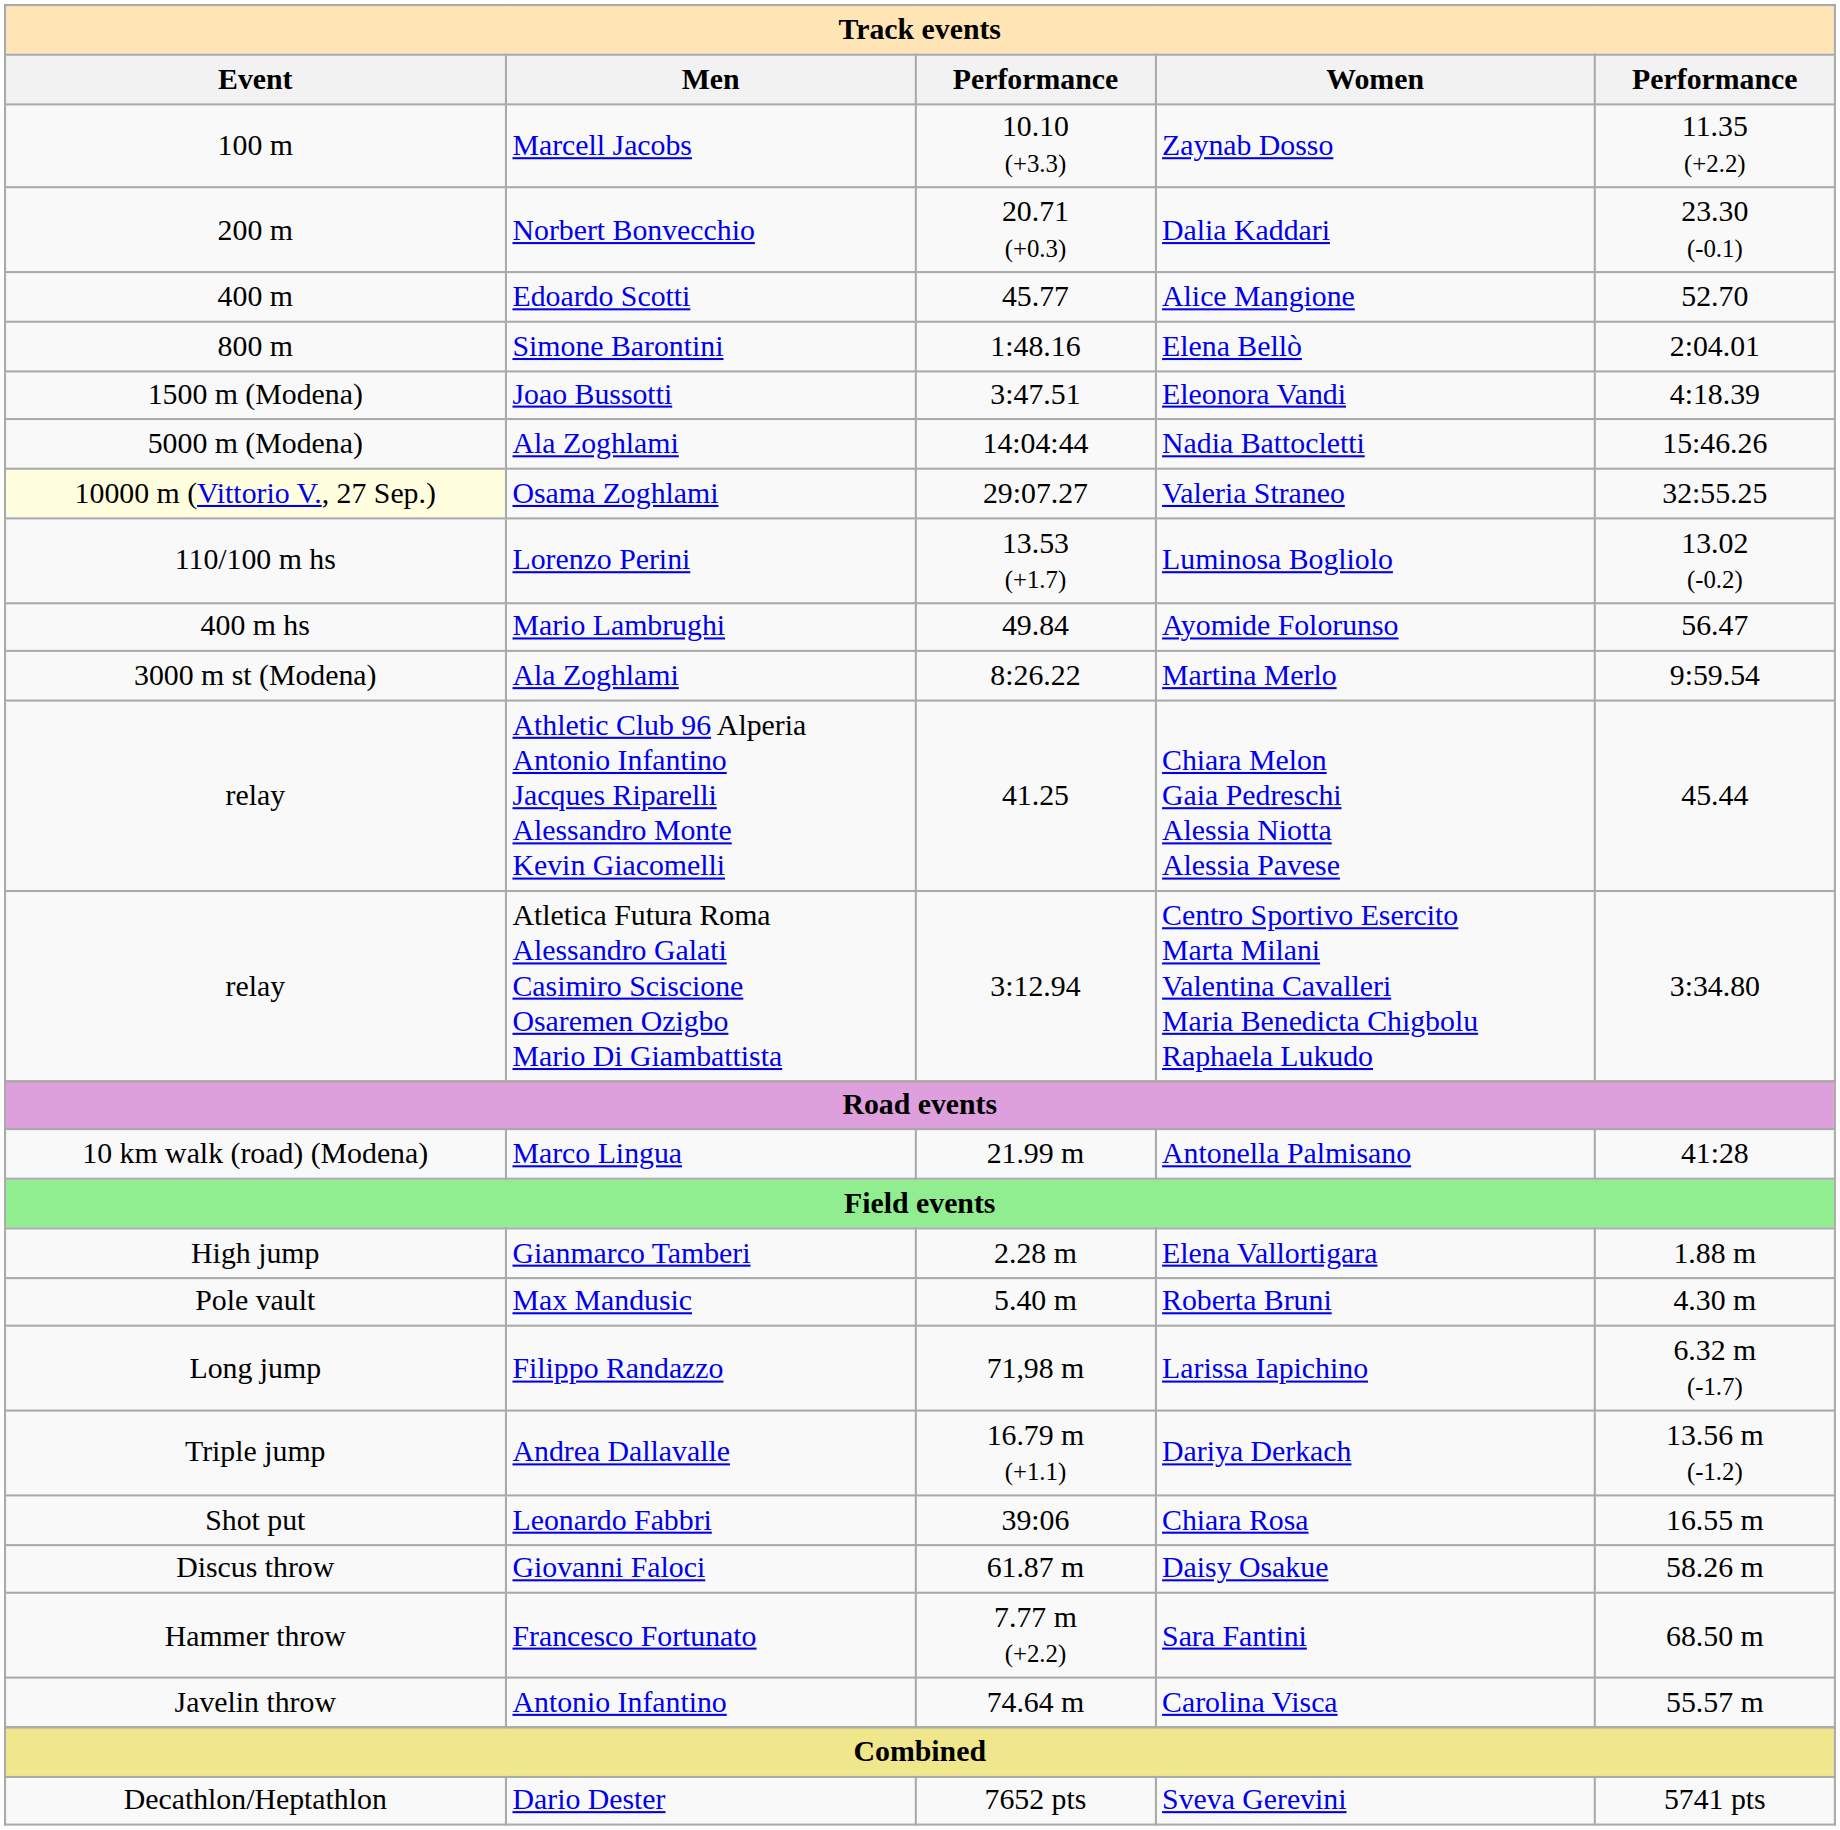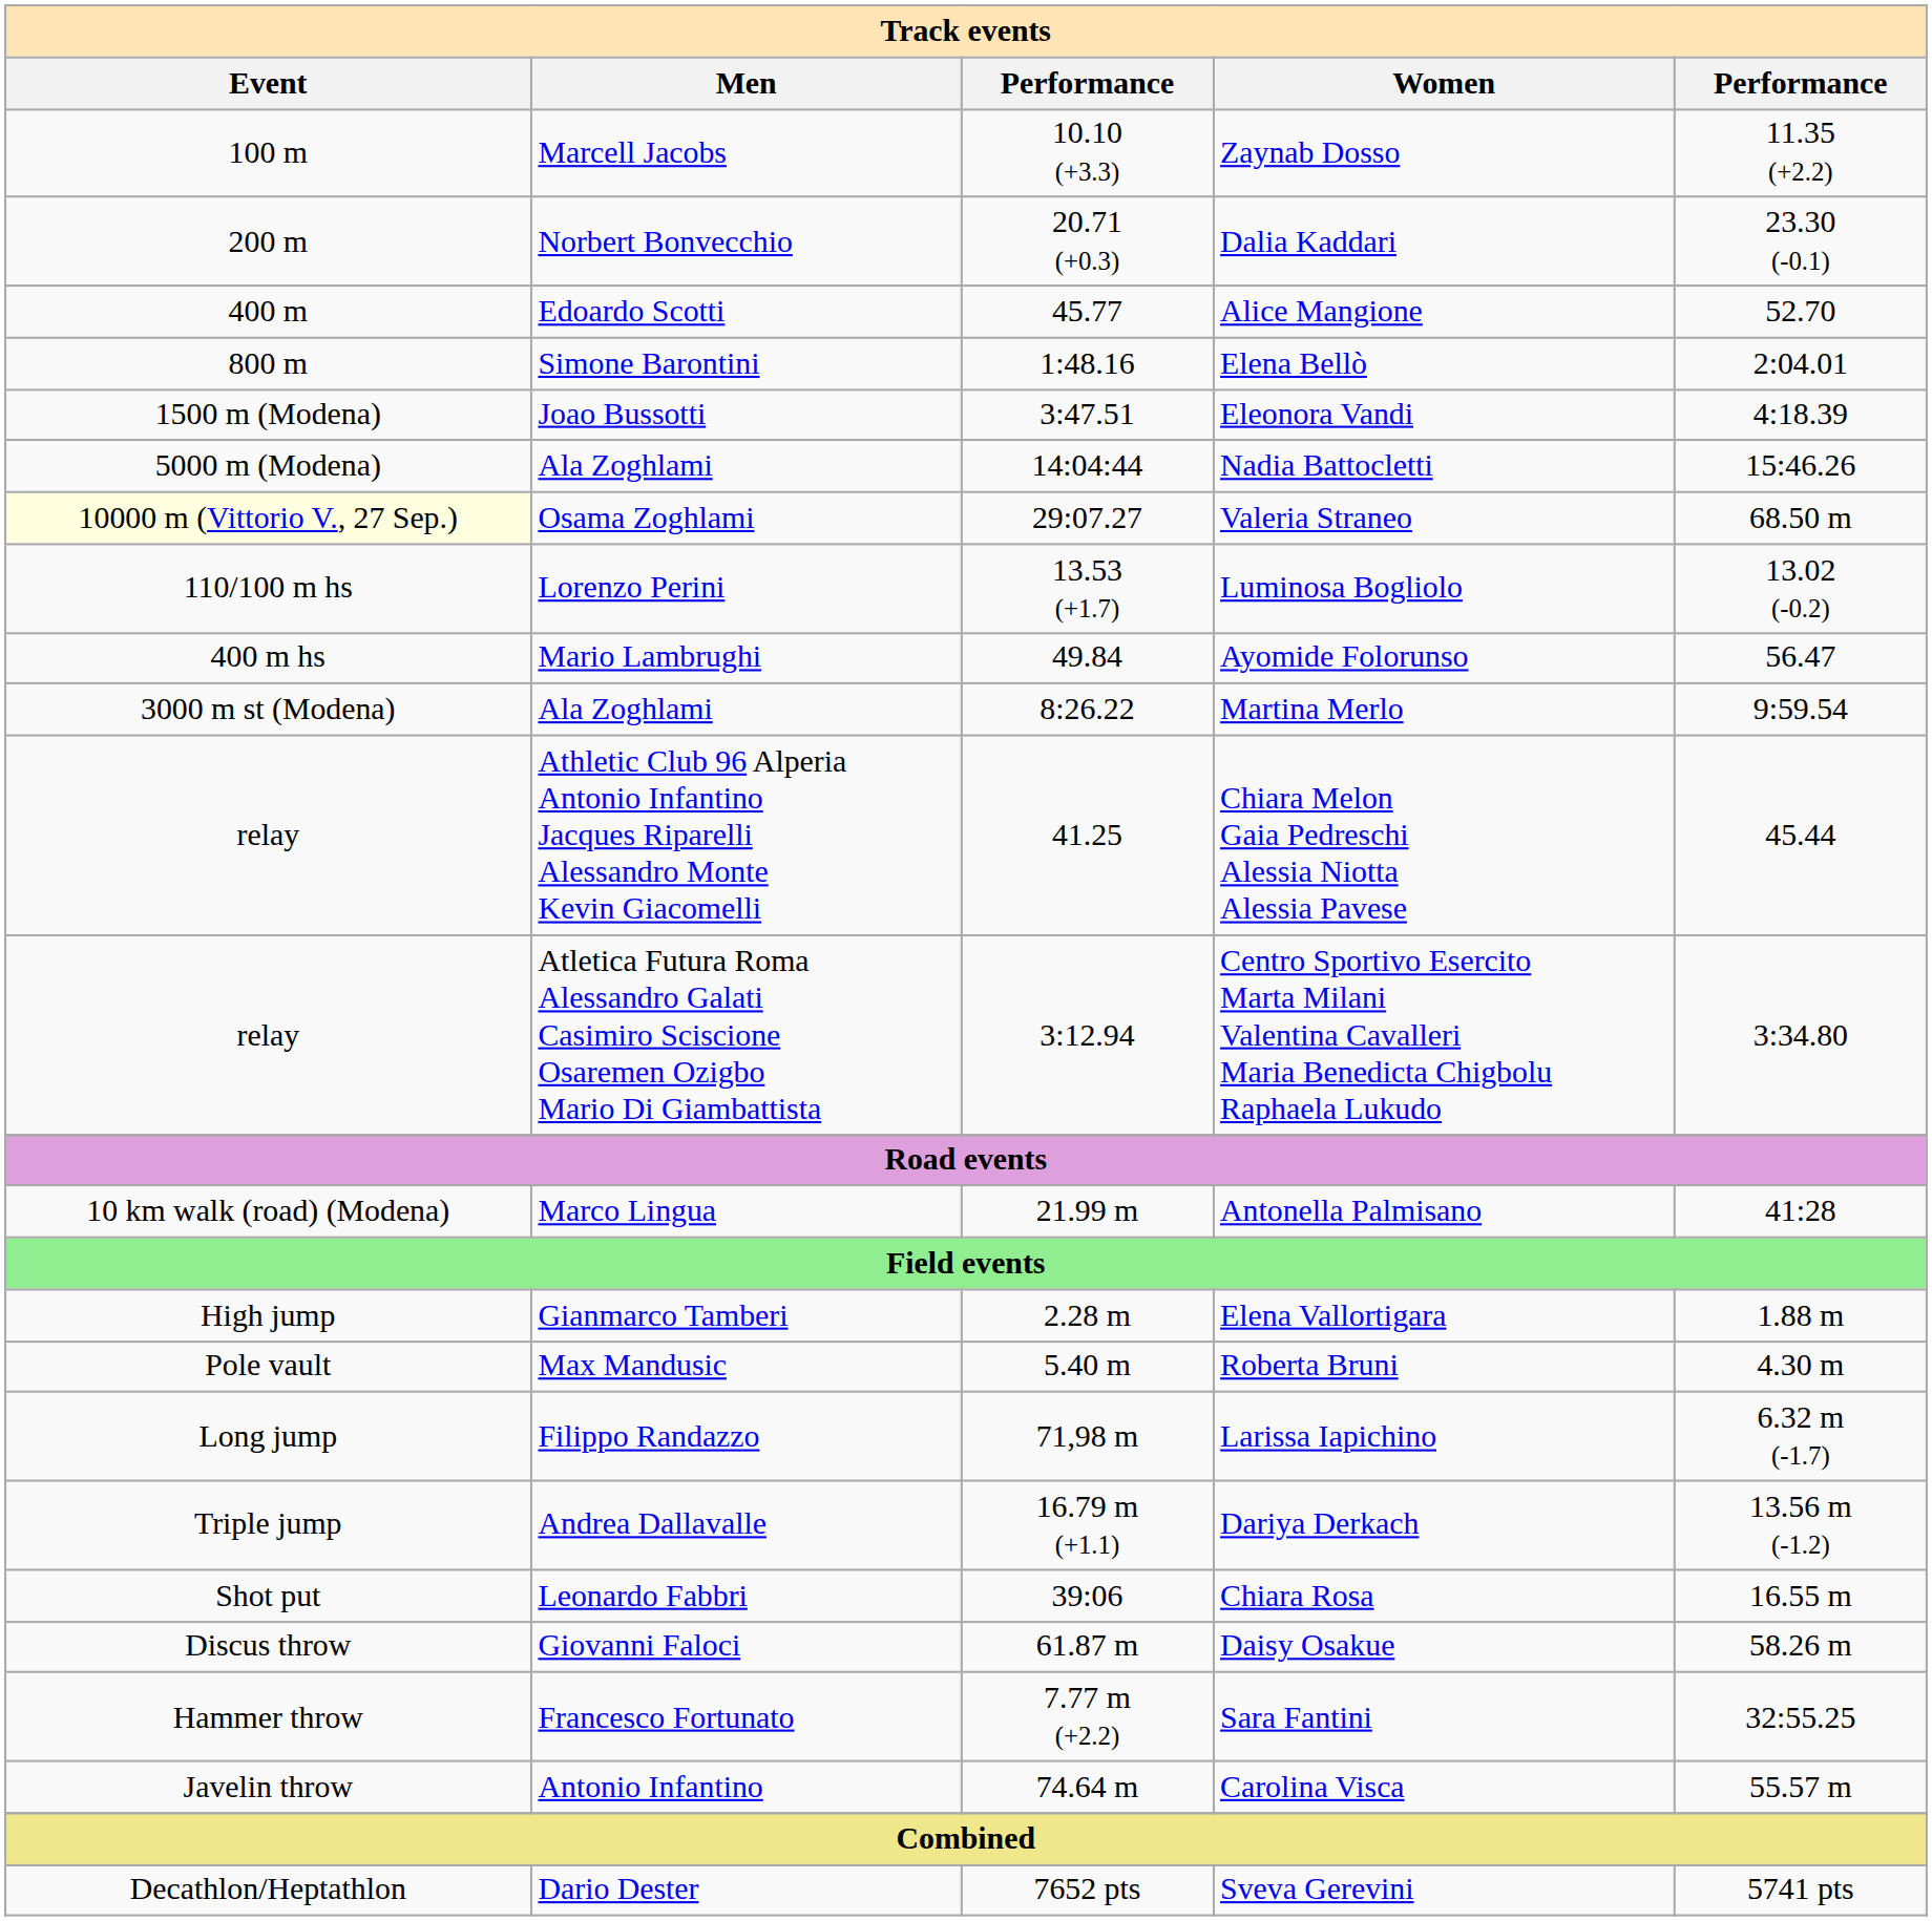 <table class="wikitable" width=70% style="font-size:90%; text-align:center;">
 <tr bgcolor=moccasin>
 <td align=center colspan=5><strong>Track events</strong></td>
 </tr>
 <tr>
 <th>Event</th>
 <th>Men</th>
 <th>Performance</th>
 <th>Women</th>
 <th>Performance</th>
 </tr>
 <tr>
 <td>100 m</td>
 <td align=left><a href='#'>Marcell Jacobs</a></td>
 <td>10.10<br><small>(+3.3)</small></td>
 <td align=left><a href='#'>Zaynab Dosso</a></td>
 <td>11.35<br><small>(+2.2)</small></td>
 </tr>
 <tr>
 <td>200 m</td>
 <td align=left><a href='#'>Norbert Bonvecchio</a></td>
 <td>20.71<br><small>(+0.3)</small></td>
 <td align=left><a href='#'>Dalia Kaddari</a></td>
 <td>23.30  <br><small>(-0.1)</small></td>
 </tr>
 <tr>
 <td>400 m</td>
 <td align=left><a href='#'>Edoardo Scotti</a></td>
 <td>45.77</td>
 <td align=left><a href='#'>Alice Mangione</a></td>
 <td>52.70 </td>
 </tr>
 <tr>
 <td>800 m</td>
 <td align=left><a href='#'>Simone Barontini</a></td>
 <td>1:48.16</td>
 <td align=left><a href='#'>Elena Bellò</a></td>
 <td>2:04.01</td>
 </tr>
 <tr>
 <td>1500 m (Modena)</td>
 <td align=left><a href='#'>Joao Bussotti</a></td>
 <td>3:47.51</td>
 <td align=left><a href='#'>Eleonora Vandi</a></td>
 <td>4:18.39</td>
 </tr>
 <tr>
 <td>5000 m (Modena)</td>
 <td align=left><a href='#'>Ala Zoghlami</a></td>
 <td>14:04:44</td>
 <td align=left><a href='#'>Nadia Battocletti</a></td>
 <td>15:46.26 </td>
 </tr>
 <tr>
 <td style="background: lightyellow;">10000 m (<a href='#'>Vittorio V.</a>, 27 Sep.)</td>
 <td align=left><a href='#'>Osama Zoghlami</a></td>
 <td>29:07.27</td>
 <td align=left><a href='#'>Valeria Straneo</a></td>
-<td>32:55.25 </td>
+<td>68.50 m</td>
 </tr>
 <tr>
 <td>110/100 m hs</td>
 <td align=left><a href='#'>Lorenzo Perini</a></td>
 <td>13.53<br><small>(+1.7)</small></td>
 <td align=left><a href='#'>Luminosa Bogliolo</a></td>
 <td>13.02<br><small>(-0.2)</small></td>
 </tr>
 <tr>
 <td>400 m hs</td>
 <td align=left><a href='#'>Mario Lambrughi</a></td>
 <td>49.84  </td>
 <td align=left><a href='#'>Ayomide Folorunso</a></td>
 <td>56.47</td>
 </tr>
 <tr>
 <td>3000 m st (Modena)</td>
 <td align=left><a href='#'>Ala Zoghlami</a></td>
 <td>8:26.22</td>
 <td align=left><a href='#'>Martina Merlo</a></td>
 <td>9:59.54</td>
 </tr>
 <tr>
 <td> relay</td>
 <td align=left><a href='#'>Athletic Club 96</a> Alperia<br><a href='#'>Antonio Infantino</a><br><a href='#'>Jacques Riparelli</a><br><a href='#'>Alessandro Monte</a><br><a href='#'>Kevin Giacomelli</a></td>
 <td>41.25</td>
 <td align=left> <br><a href='#'>Chiara Melon</a><br><a href='#'>Gaia Pedreschi</a><br><a href='#'>Alessia Niotta</a><br><a href='#'>Alessia Pavese</a></td>
 <td>45.44</td>
 </tr>
 <tr>
 <td> relay</td>
 <td align=left>Atletica Futura Roma <br><a href='#'>Alessandro Galati</a><br><a href='#'>Casimiro Sciscione</a><br><a href='#'>Osaremen Ozigbo</a><br><a href='#'>Mario Di Giambattista</a></td>
 <td>3:12.94</td>
 <td align=left><a href='#'>Centro Sportivo Esercito</a> <br><a href='#'>Marta Milani</a><br><a href='#'>Valentina Cavalleri</a><br><a href='#'>Maria Benedicta Chigbolu</a><br><a href='#'>Raphaela Lukudo</a></td>
 <td>3:34.80</td>
 </tr>
 <tr>
 </tr>
 <tr bgcolor=plum>
 <td align=center colspan=5><strong>Road events</strong></td>
 </tr>
 <tr>
 <td>10 km walk (road) (Modena)</td>
 <td align=left><a href='#'>Marco Lingua</a></td>
 <td>21.99 m  </td>
 <td align=left><a href='#'>Antonella Palmisano</a></td>
 <td>41:28 </td>
 </tr>
 <tr bgcolor=lightgreen>
 <td align=center colspan=5><strong>Field events</strong></td>
 </tr>
 <tr>
 <td>High jump</td>
 <td align=left><a href='#'>Gianmarco Tamberi</a></td>
 <td>2.28 m</td>
 <td align=left><a href='#'>Elena Vallortigara</a></td>
 <td>1.88 m</td>
 </tr>
 <tr>
 <td>Pole vault</td>
 <td align=left><a href='#'>Max Mandusic</a></td>
 <td>5.40 m</td>
 <td align=left><a href='#'>Roberta Bruni</a></td>
 <td>4.30 m</td>
 </tr>
 <tr>
 <td>Long jump</td>
 <td align=left><a href='#'> Filippo Randazzo</a></td>
 <td>71,98 m</td>
 <td align=left><a href='#'>Larissa Iapichino</a></td>
 <td>6.32 m <br><small>(-1.7)</small></td>
 </tr>
 <tr>
 <td>Triple jump</td>
 <td align=left><a href='#'>Andrea Dallavalle</a></td>
 <td>16.79 m  <br><small>(+1.1)</small></td>
 <td align=left><a href='#'>Dariya Derkach</a></td>
 <td>13.56 m  <br><small>(-1.2)</small></td>
 </tr>
 <tr>
 <td>Shot put</td>
 <td align=left><a href='#'>Leonardo Fabbri</a></td>
 <td>39:06 </td>
 <td align=left><a href='#'>Chiara Rosa</a></td>
 <td>16.55 m</td>
 </tr>
 <tr>
 <td>Discus throw</td>
 <td align=left><a href='#'>Giovanni Faloci</a></td>
 <td>61.87 m</td>
 <td align=left><a href='#'>Daisy Osakue</a></td>
 <td>58.26 m</td>
 </tr>
 <tr>
 <td>Hammer throw</td>
 <td align=left><a href='#'>Francesco Fortunato</a></td>
 <td>7.77 m<br><small> (+2.2)</small></td>
 <td align=left><a href='#'>Sara Fantini</a></td>
-<td>68.50 m</td>
+<td>32:55.25 </td>
 </tr>
 <tr>
 <td>Javelin throw</td>
 <td align=left><a href='#'>Antonio Infantino</a></td>
 <td>74.64 m </td>
 <td align=left><a href='#'>Carolina Visca</a></td>
 <td>55.57 m</td>
 </tr>
 <tr>
 </tr>
 <tr bgcolor=khaki>
 <td align=center colspan=5><strong>Combined</strong></td>
 </tr>
 <tr>
 <td>Decathlon/Heptathlon</td>
 <td align=left><a href='#'>Dario Dester</a></td>
 <td>7652 pts</td>
 <td align=left><a href='#'>Sveva Gerevini</a></td>
 <td>5741 pts </td>
 </tr>
 </table>
